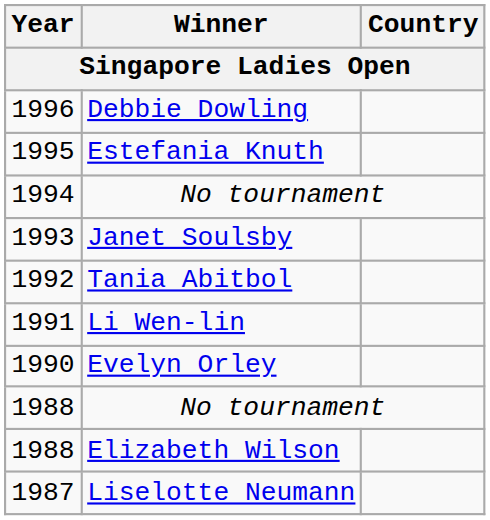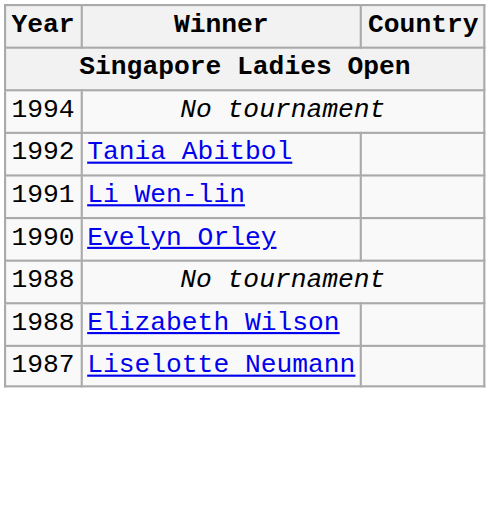 <table class="wikitable" style="font-size:95%;">
 <tr>
 <th>Year</th>
 <th>Winner</th>
 <th>Country</th>
 </tr>
 <tr>
 <th colspan=3>Singapore Ladies Open</th>
 </tr>
 <tr>
-<td>1996</td>
-<td><a href='#'>Debbie Dowling</a></td>
-<td></td>
-</tr>
-<tr>
-<td>1995</td>
-<td><a href='#'>Estefania Knuth</a></td>
-<td></td>
-</tr>
-<tr>
 <td>1994</td>
 <td colspan=2 align=center><em>No tournament</em></td>
-</tr>
-<tr>
-<td>1993</td>
-<td><a href='#'>Janet Soulsby</a></td>
-<td></td>
 </tr>
 <tr>
 <td>1992</td>
 <td><a href='#'>Tania Abitbol</a></td>
 <td></td>
 </tr>
 <tr>
 <td>1991</td>
 <td><a href='#'>Li Wen-lin</a></td>
 <td></td>
 </tr>
 <tr>
 <td>1990</td>
 <td><a href='#'>Evelyn Orley</a></td>
 <td></td>
 </tr>
 <tr>
 <td>1988</td>
 <td colspan=2 align=center><em>No tournament</em></td>
 </tr>
 <tr>
 <td>1988</td>
 <td><a href='#'>Elizabeth Wilson</a></td>
 <td></td>
 </tr>
 <tr>
 <td>1987</td>
 <td><a href='#'>Liselotte Neumann</a></td>
 <td></td>
 </tr>
 </table>
